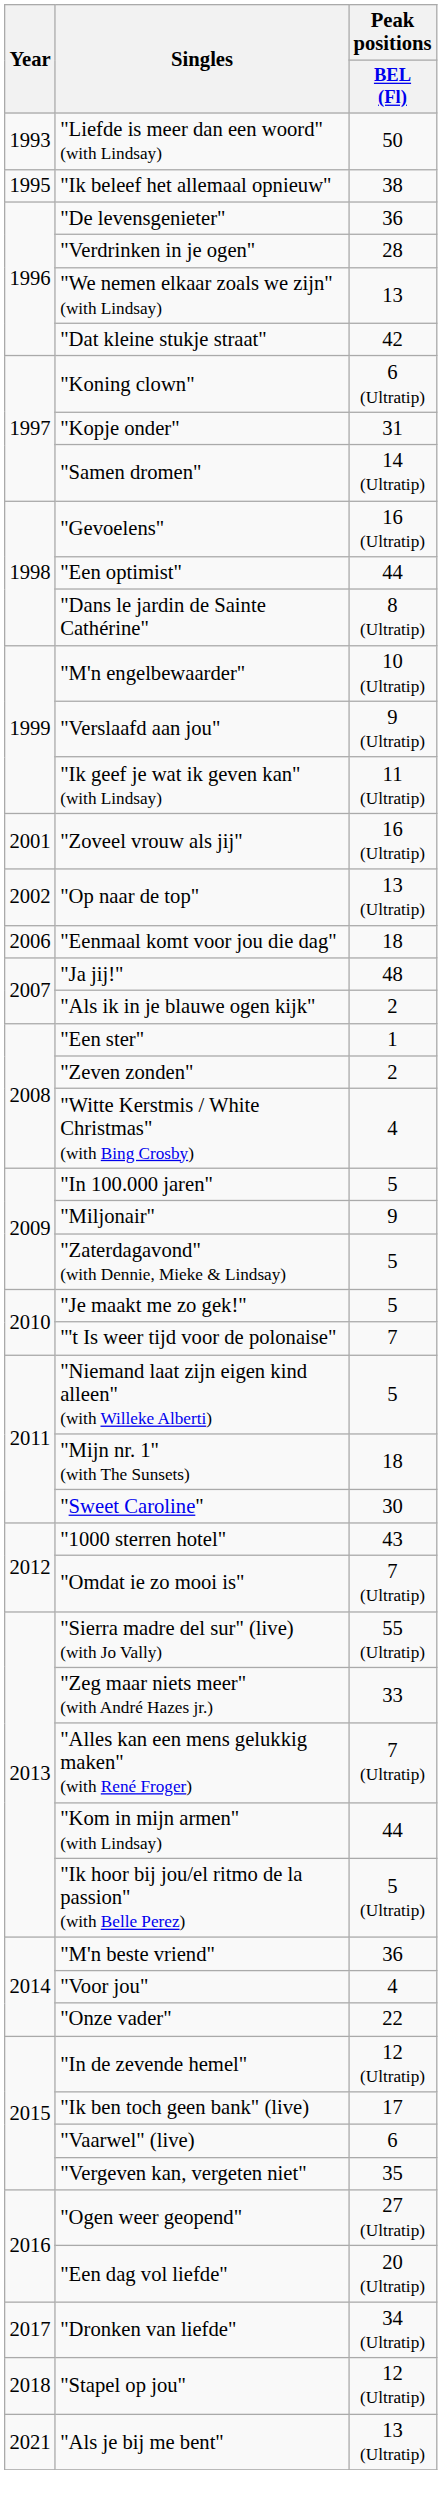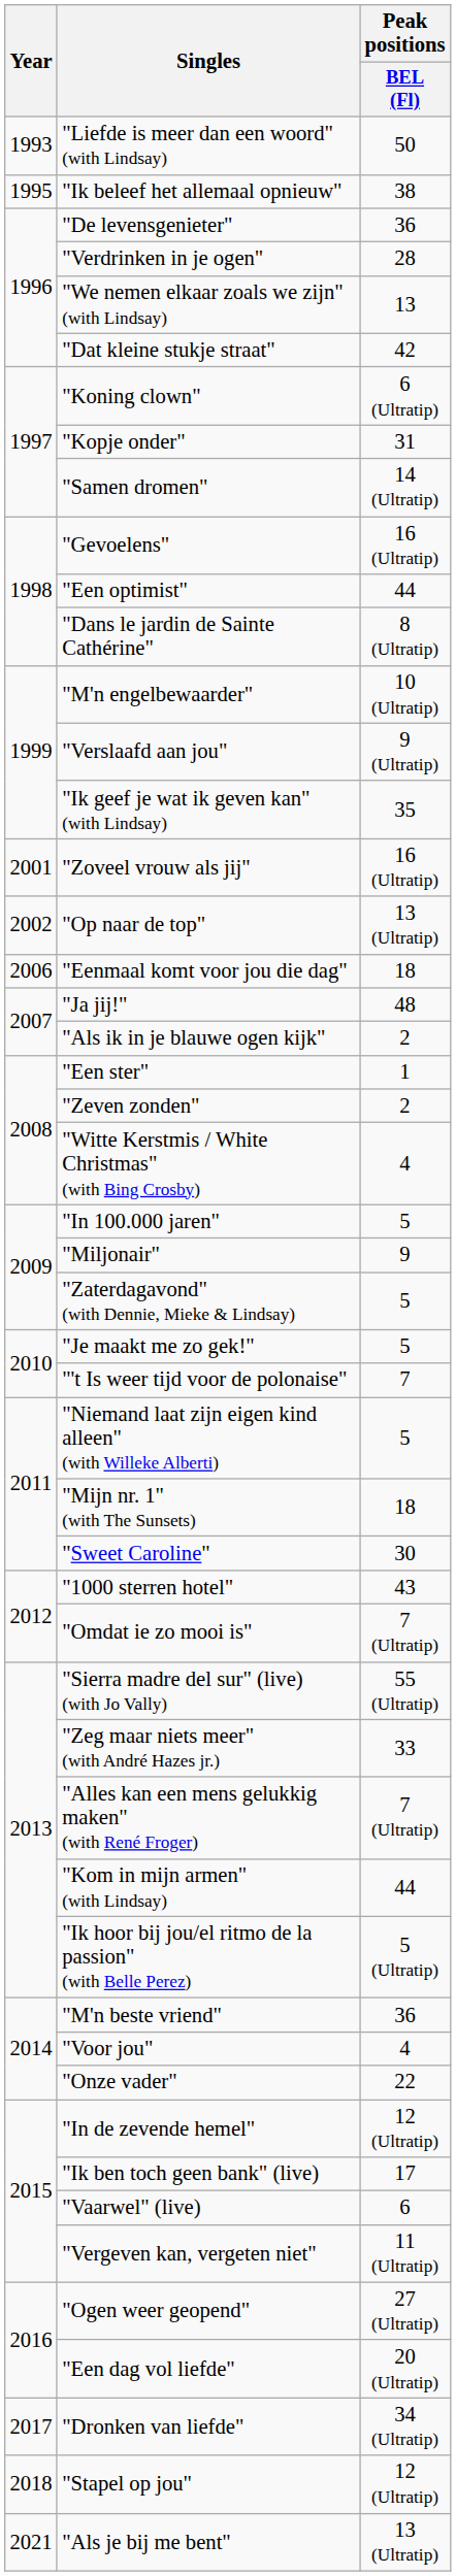 <table class="wikitable">
 <tr>
 <th align="center" rowspan="2" width="10">Year</th>
 <th align="center" rowspan="2" width="220">Singles</th>
 <th align="center" colspan="1" width="20">Peak positions</th>
 </tr>
 <tr>
 <th scope="col" style="width:3em;font-size:90%;"><a href='#'>BEL <br>(Fl)</a><br></th>
 </tr>
 <tr>
 <td style="text-align:center;">1993</td>
 <td>"Liefde is meer dan een woord"<br><small>(with Lindsay)</small></td>
 <td style="text-align:center;">50</td>
 </tr>
 <tr>
 <td style="text-align:center;">1995</td>
 <td>"Ik beleef het allemaal opnieuw"</td>
 <td style="text-align:center;">38</td>
 </tr>
 <tr>
 <td style="text-align:center;" rowspan=4>1996</td>
 <td>"De levensgenieter"</td>
 <td style="text-align:center;">36</td>
 </tr>
 <tr>
 <td>"Verdrinken in je ogen"</td>
 <td style="text-align:center;">28</td>
 </tr>
 <tr>
 <td>"We nemen elkaar zoals we zijn"<br><small>(with Lindsay)</small></td>
 <td style="text-align:center;">13</td>
 </tr>
 <tr>
 <td>"Dat kleine stukje straat"</td>
 <td style="text-align:center;">42</td>
 </tr>
 <tr>
 <td style="text-align:center;" rowspan=3>1997</td>
 <td>"Koning clown"</td>
 <td style="text-align:center;">6<br><small>(Ultratip)</small></td>
 </tr>
 <tr>
 <td>"Kopje onder"</td>
 <td style="text-align:center;">31</td>
 </tr>
 <tr>
 <td>"Samen dromen"</td>
 <td style="text-align:center;">14<br><small>(Ultratip)</small></td>
 </tr>
 <tr>
 <td style="text-align:center;" rowspan=3>1998</td>
 <td>"Gevoelens"</td>
 <td style="text-align:center;">16<br><small>(Ultratip)</small></td>
 </tr>
 <tr>
 <td>"Een optimist"</td>
 <td style="text-align:center;">44</td>
 </tr>
 <tr>
 <td>"Dans le jardin de Sainte Cathérine"</td>
 <td style="text-align:center;">8<br><small>(Ultratip)</small></td>
 </tr>
 <tr>
 <td style="text-align:center;" rowspan=3>1999</td>
 <td>"M'n engelbewaarder"</td>
 <td style="text-align:center;">10<br><small>(Ultratip)</small></td>
 </tr>
 <tr>
 <td>"Verslaafd aan jou"</td>
 <td style="text-align:center;">9<br><small>(Ultratip)</small></td>
 </tr>
 <tr>
 <td>"Ik geef je wat ik geven kan"<br><small>(with Lindsay)</small></td>
-<td style="text-align:center;">11<br><small>(Ultratip)</small></td>
+<td style="text-align:center;">35</td>
 </tr>
 <tr>
 <td style="text-align:center;">2001</td>
 <td>"Zoveel vrouw als jij"</td>
 <td style="text-align:center;">16<br><small>(Ultratip)</small></td>
 </tr>
 <tr>
 <td style="text-align:center;">2002</td>
 <td>"Op naar de top"</td>
 <td style="text-align:center;">13<br><small>(Ultratip)</small></td>
 </tr>
 <tr>
 <td style="text-align:center;">2006</td>
 <td>"Eenmaal komt voor jou die dag"</td>
 <td style="text-align:center;">18</td>
 </tr>
 <tr>
 <td style="text-align:center;" rowspan=2>2007</td>
 <td>"Ja jij!"</td>
 <td style="text-align:center;">48</td>
 </tr>
 <tr>
 <td>"Als ik in je blauwe ogen kijk"</td>
 <td style="text-align:center;">2</td>
 </tr>
 <tr>
 <td style="text-align:center;" rowspan=3>2008</td>
 <td>"Een ster"</td>
 <td style="text-align:center;">1</td>
 </tr>
 <tr>
 <td>"Zeven zonden"</td>
 <td style="text-align:center;">2</td>
 </tr>
 <tr>
 <td>"Witte Kerstmis / White Christmas"<br><small>(with <a href='#'>Bing Crosby</a>)</small></td>
 <td style="text-align:center;">4</td>
 </tr>
 <tr>
 <td style="text-align:center;" rowspan=3>2009</td>
 <td>"In 100.000 jaren"</td>
 <td style="text-align:center;">5</td>
 </tr>
 <tr>
 <td>"Miljonair"</td>
 <td style="text-align:center;">9</td>
 </tr>
 <tr>
 <td>"Zaterdagavond" <br><small>(with Dennie, Mieke & Lindsay)</small></td>
 <td style="text-align:center;">5</td>
 </tr>
 <tr>
 <td style="text-align:center;" rowspan=2>2010</td>
 <td>"Je maakt me zo gek!"</td>
 <td style="text-align:center;">5</td>
 </tr>
 <tr>
 <td>"'t Is weer tijd voor de polonaise"</td>
 <td style="text-align:center;">7</td>
 </tr>
 <tr>
 <td style="text-align:center;" rowspan=3>2011</td>
 <td>"Niemand laat zijn eigen kind alleen"<br><small>(with <a href='#'>Willeke Alberti</a>)</small></td>
 <td style="text-align:center;">5</td>
 </tr>
 <tr>
 <td>"Mijn nr. 1"<br><small>(with The Sunsets)</small></td>
 <td style="text-align:center;">18</td>
 </tr>
 <tr>
 <td>"<a href='#'>Sweet Caroline</a>"</td>
 <td style="text-align:center;">30</td>
 </tr>
 <tr>
 <td style="text-align:center;" rowspan=2>2012</td>
 <td>"1000 sterren hotel"</td>
 <td style="text-align:center;">43</td>
 </tr>
 <tr>
 <td>"Omdat ie zo mooi is"</td>
 <td style="text-align:center;">7<br><small>(Ultratip)</small></td>
 </tr>
 <tr>
 <td style="text-align:center;" rowspan=5>2013</td>
 <td>"Sierra madre del sur" (live)<br><small>(with Jo Vally)</small></td>
 <td style="text-align:center;">55<br><small>(Ultratip)</small></td>
 </tr>
 <tr>
 <td>"Zeg maar niets meer"<br><small>(with André Hazes jr.)</small></td>
 <td style="text-align:center;">33</td>
 </tr>
 <tr>
 <td>"Alles kan een mens gelukkig maken"<br><small>(with <a href='#'>René Froger</a>)</small></td>
 <td style="text-align:center;">7<br><small>(Ultratip)</small></td>
 </tr>
 <tr>
 <td>"Kom in mijn armen"<br><small>(with Lindsay)</small></td>
 <td style="text-align:center;">44</td>
 </tr>
 <tr>
 <td>"Ik hoor bij jou/el ritmo de la passion"<br><small>(with <a href='#'>Belle Perez</a>)</small></td>
 <td style="text-align:center;">5<br><small>(Ultratip)</small></td>
 </tr>
 <tr>
 <td style="text-align:center;" rowspan=3>2014</td>
 <td>"M'n beste vriend"</td>
 <td style="text-align:center;">36</td>
 </tr>
 <tr>
 <td>"Voor jou"</td>
 <td style="text-align:center;">4</td>
 </tr>
 <tr>
 <td>"Onze vader"</td>
 <td style="text-align:center;">22</td>
 </tr>
 <tr>
 <td style="text-align:center;" rowspan=4>2015</td>
 <td>"In de zevende hemel"</td>
 <td style="text-align:center;">12<br><small>(Ultratip)</small></td>
 </tr>
 <tr>
 <td>"Ik ben toch geen bank" (live)</td>
 <td style="text-align:center;">17</td>
 </tr>
 <tr>
 <td>"Vaarwel" (live)</td>
 <td style="text-align:center;">6</td>
 </tr>
 <tr>
 <td>"Vergeven kan, vergeten niet"</td>
-<td style="text-align:center;">35</td>
+<td style="text-align:center;">11<br><small>(Ultratip)</small></td>
 </tr>
 <tr>
 <td style="text-align:center;" rowspan=2>2016</td>
 <td>"Ogen weer geopend"</td>
 <td style="text-align:center;">27<br><small>(Ultratip)</small></td>
 </tr>
 <tr>
 <td>"Een dag vol liefde"</td>
 <td style="text-align:center;">20<br><small>(Ultratip)</small></td>
 </tr>
 <tr>
 <td style="text-align:center;">2017</td>
 <td>"Dronken van liefde"</td>
 <td style="text-align:center;">34<br><small>(Ultratip)</small></td>
 </tr>
 <tr>
 <td style="text-align:center;">2018</td>
 <td>"Stapel op jou"</td>
 <td style="text-align:center;">12<br><small>(Ultratip)</small></td>
 </tr>
 <tr>
 <td style="text-align:center;">2021</td>
 <td>"Als je bij me bent"</td>
 <td style="text-align:center;">13<br><small>(Ultratip)</small></td>
 </tr>
 </table>
